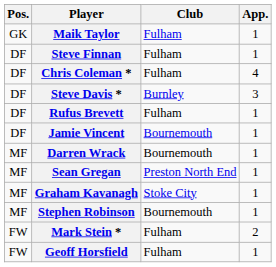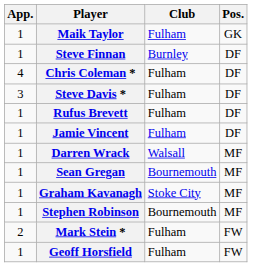 <table class="wikitable plainrowheaders" style="text-align: left">
 <tr>
-<th scope=col>Pos.</th>
+<th scope=col>App.</th>
 <th scope=col>Player</th>
 <th scope=col>Club</th>
-<th scope=col>App.</th>
+<th scope=col>Pos.</th>
 </tr>
 <tr>
-<td style=text-align:center>GK</td>
+<td style=text-align:center>1</td>
 <th scope=row><a href='#'>Maik Taylor</a></th>
 <td><a href='#'>Fulham</a></td>
-<td style=text-align:center>1</td>
+<td style=text-align:center>GK</td>
 </tr>
 <tr>
+<td style=text-align:center>1</td>
+<th scope=row><a href='#'>Steve Finnan</a></th>
+<td><a href='#'>Burnley</a></td>
 <td style=text-align:center>DF</td>
-<th scope=row><a href='#'>Steve Finnan</a></th>
-<td>Fulham</td>
-<td style=text-align:center>1</td>
 </tr>
 <tr>
-<td style=text-align:center>DF</td>
+<td style=text-align:center>4</td>
 <th scope=row><a href='#'>Chris Coleman</a> *</th>
 <td>Fulham</td>
-<td style=text-align:center>4</td>
+<td style=text-align:center>DF</td>
 </tr>
 <tr>
+<td style=text-align:center>3</td>
+<th scope=row><a href='#'>Steve Davis</a> *</th>
+<td>Fulham</td>
 <td style=text-align:center>DF</td>
-<th scope=row><a href='#'>Steve Davis</a> *</th>
-<td><a href='#'>Burnley</a></td>
-<td style=text-align:center>3</td>
 </tr>
 <tr>
-<td style=text-align:center>DF</td>
+<td style=text-align:center>1</td>
 <th scope=row><a href='#'>Rufus Brevett</a></th>
 <td>Fulham</td>
-<td style=text-align:center>1</td>
+<td style=text-align:center>DF</td>
 </tr>
 <tr>
+<td style=text-align:center>1</td>
+<th scope=row><a href='#'>Jamie Vincent</a></th>
+<td><a href='#'>Fulham</a></td>
 <td style=text-align:center>DF</td>
-<th scope=row><a href='#'>Jamie Vincent</a></th>
-<td><a href='#'>Bournemouth</a></td>
-<td style=text-align:center>1</td>
 </tr>
 <tr>
+<td style=text-align:center>1</td>
+<th scope=row><a href='#'>Darren Wrack</a></th>
+<td><a href='#'>Walsall</a></td>
 <td style=text-align:center>MF</td>
-<th scope=row><a href='#'>Darren Wrack</a></th>
-<td>Bournemouth</td>
-<td style=text-align:center>1</td>
 </tr>
 <tr>
+<td style=text-align:center>1</td>
+<th scope=row><a href='#'>Sean Gregan</a></th>
+<td><a href='#'>Bournemouth</a></td>
 <td style=text-align:center>MF</td>
-<th scope=row><a href='#'>Sean Gregan</a></th>
-<td><a href='#'>Preston North End</a></td>
-<td style=text-align:center>1</td>
 </tr>
 <tr>
-<td style=text-align:center>MF</td>
+<td style=text-align:center>1</td>
 <th scope=row><a href='#'>Graham Kavanagh</a></th>
 <td><a href='#'>Stoke City</a></td>
-<td style=text-align:center>1</td>
+<td style=text-align:center>MF</td>
 </tr>
 <tr>
-<td style=text-align:center>MF</td>
+<td style=text-align:center>1</td>
 <th scope=row><a href='#'>Stephen Robinson</a></th>
 <td>Bournemouth</td>
-<td style=text-align:center>1</td>
+<td style=text-align:center>MF</td>
 </tr>
 <tr>
-<td style=text-align:center>FW</td>
+<td style=text-align:center>2</td>
 <th scope=row><a href='#'>Mark Stein</a> *</th>
 <td>Fulham</td>
-<td style=text-align:center>2</td>
+<td style=text-align:center>FW</td>
 </tr>
 <tr>
-<td style=text-align:center>FW</td>
+<td style=text-align:center>1</td>
 <th scope=row><a href='#'>Geoff Horsfield</a></th>
 <td>Fulham</td>
-<td style=text-align:center>1</td>
+<td style=text-align:center>FW</td>
 </tr>
 </table>
